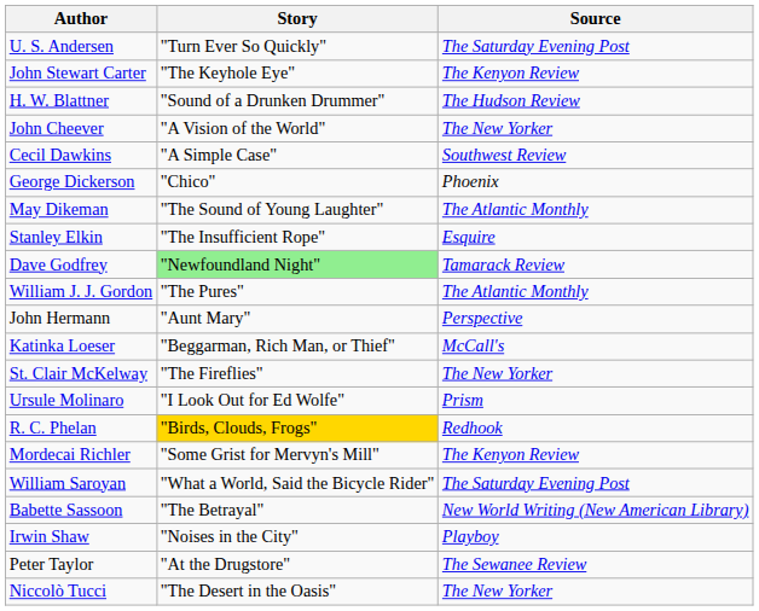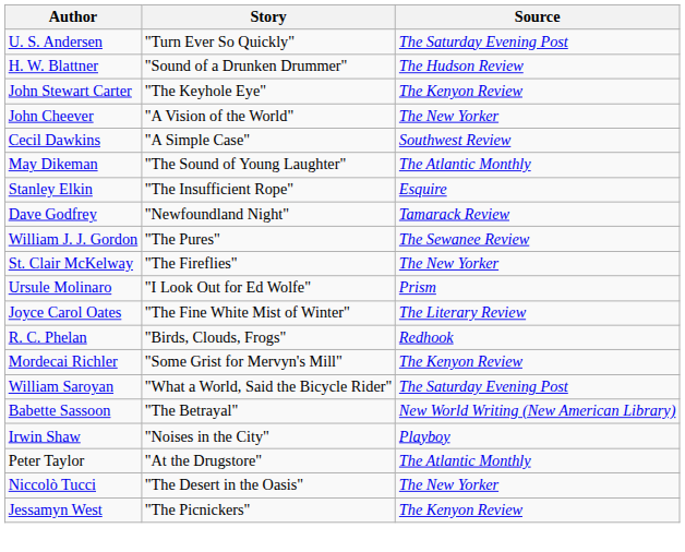 <table class="wikitable">
 <tr>
 <th>Author</th>
 <th>Story</th>
 <th>Source</th>
 </tr>
 <tr>
 <td><a href='#'>U. S. Andersen</a></td>
 <td>"Turn Ever So Quickly"</td>
 <td><em><a href='#'>The Saturday Evening Post</a></em></td>
 </tr>
 <tr>
+<td><a href='#'>H. W. Blattner</a></td>
+<td>"Sound of a Drunken Drummer"</td>
+<td><em><a href='#'>The Hudson Review</a></em></td>
+</tr>
+<tr>
 <td><a href='#'>John Stewart Carter</a></td>
 <td>"The Keyhole Eye"</td>
 <td><em><a href='#'>The Kenyon Review</a></em></td>
-</tr>
-<tr>
-<td><a href='#'>H. W. Blattner</a></td>
-<td>"Sound of a Drunken Drummer"</td>
-<td><em><a href='#'>The Hudson Review</a></em></td>
 </tr>
 <tr>
 <td><a href='#'>John Cheever</a></td>
 <td>"A Vision of the World"</td>
 <td><em><a href='#'>The New Yorker</a></em></td>
 </tr>
 <tr>
 <td><a href='#'>Cecil Dawkins</a></td>
 <td>"A Simple Case"</td>
 <td><em><a href='#'>Southwest Review</a></em></td>
-</tr>
-<tr>
-<td><a href='#'>George Dickerson</a></td>
-<td>"Chico"</td>
-<td><em>Phoenix</em></td>
 </tr>
 <tr>
 <td><a href='#'>May Dikeman</a></td>
 <td>"The Sound of Young Laughter"</td>
 <td><em><a href='#'>The Atlantic Monthly</a></em></td>
 </tr>
 <tr>
 <td><a href='#'>Stanley Elkin</a></td>
 <td>"The Insufficient Rope"</td>
 <td><em><a href='#'>Esquire</a></em></td>
 </tr>
 <tr>
 <td><a href='#'>Dave Godfrey</a></td>
-<td style="background: lightgreen;">"Newfoundland Night"</td>
+<td>"Newfoundland Night"</td>
 <td><em><a href='#'>Tamarack Review</a></em></td>
 </tr>
 <tr>
 <td><a href='#'>William J. J. Gordon</a></td>
 <td>"The Pures"</td>
-<td><em><a href='#'>The Atlantic Monthly</a></em></td>
-</tr>
-<tr>
-<td>John Hermann</td>
-<td>"Aunt Mary"</td>
-<td><em><a href='#'>Perspective</a></em></td>
-</tr>
-<tr>
-<td><a href='#'>Katinka Loeser</a></td>
-<td>"Beggarman, Rich Man, or Thief"</td>
-<td><em><a href='#'>McCall's</a></em></td>
+<td><em><a href='#'>The Sewanee Review</a></em></td>
 </tr>
 <tr>
 <td><a href='#'>St. Clair McKelway</a></td>
 <td>"The Fireflies"</td>
 <td><em><a href='#'>The New Yorker</a></em></td>
 </tr>
 <tr>
 <td><a href='#'>Ursule Molinaro</a></td>
 <td>"I Look Out for Ed Wolfe"</td>
 <td><em><a href='#'>Prism</a></em></td>
 </tr>
 <tr>
+<td><a href='#'>Joyce Carol Oates</a></td>
+<td>"The Fine White Mist of Winter"</td>
+<td><em><a href='#'>The Literary Review</a></em></td>
+</tr>
+<tr>
 <td><a href='#'>R. C. Phelan</a></td>
-<td style="background: gold;">"Birds, Clouds, Frogs"</td>
+<td>"Birds, Clouds, Frogs"</td>
 <td><em><a href='#'>Redhook</a></em></td>
 </tr>
 <tr>
 <td><a href='#'>Mordecai Richler</a></td>
 <td>"Some Grist for Mervyn's Mill"</td>
 <td><em><a href='#'>The Kenyon Review</a></em></td>
 </tr>
 <tr>
 <td><a href='#'>William Saroyan</a></td>
 <td>"What a World, Said the Bicycle Rider"</td>
 <td><em><a href='#'>The Saturday Evening Post</a></em></td>
 </tr>
 <tr>
 <td><a href='#'>Babette Sassoon</a></td>
 <td>"The Betrayal"</td>
 <td><em><a href='#'>New World Writing (New American Library)</a></em></td>
 </tr>
 <tr>
 <td><a href='#'>Irwin Shaw</a></td>
 <td>"Noises in the City"</td>
 <td><em><a href='#'>Playboy</a></em></td>
 </tr>
 <tr>
 <td>Peter Taylor</td>
 <td>"At the Drugstore"</td>
-<td><em><a href='#'>The Sewanee Review</a></em></td>
+<td><em><a href='#'>The Atlantic Monthly</a></em></td>
 </tr>
 <tr>
 <td><a href='#'>Niccolò Tucci</a></td>
 <td>"The Desert in the Oasis"</td>
 <td><em><a href='#'>The New Yorker</a></em></td>
 </tr>
+<tr>
+<td><a href='#'>Jessamyn West</a></td>
+<td>"The Picnickers"</td>
+<td><em><a href='#'>The Kenyon Review</a></em></td>
+</tr>
 </table>
